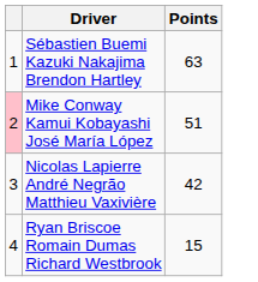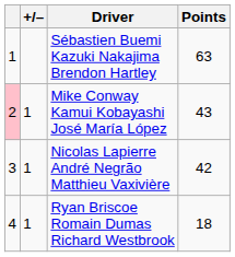 <table class="wikitable" style="font-size: 95%;">
 <tr>
 <th scope="col"></th>
+<th scope="col">+/–</th>
 <th scope="col">Driver</th>
 <th scope="col">Points</th>
 </tr>
 <tr>
 <td align="center">1</td>
+<td align="left"></td>
 <td> <a href='#'>Sébastien Buemi</a><br> <a href='#'>Kazuki Nakajima</a><br> <a href='#'>Brendon Hartley</a></td>
 <td align="center">63</td>
 </tr>
 <tr>
 <td align="center" style="background: pink;">2</td>
+<td align="left"> 1</td>
 <td> <a href='#'>Mike Conway</a><br> <a href='#'>Kamui Kobayashi</a><br> <a href='#'>José María López</a></td>
-<td align="center">51</td>
+<td align="center">43</td>
 </tr>
 <tr>
 <td align="center">3</td>
+<td align="left"> 1</td>
 <td> <a href='#'>Nicolas Lapierre</a><br> <a href='#'>André Negrão</a><br> <a href='#'>Matthieu Vaxivière</a></td>
 <td align="center">42</td>
 </tr>
 <tr>
 <td align="center">4</td>
+<td align="left"> 1</td>
 <td> <a href='#'>Ryan Briscoe</a><br> <a href='#'>Romain Dumas</a><br> <a href='#'>Richard Westbrook</a></td>
-<td align="center">15</td>
+<td align="center">18</td>
 </tr>
 </table>
